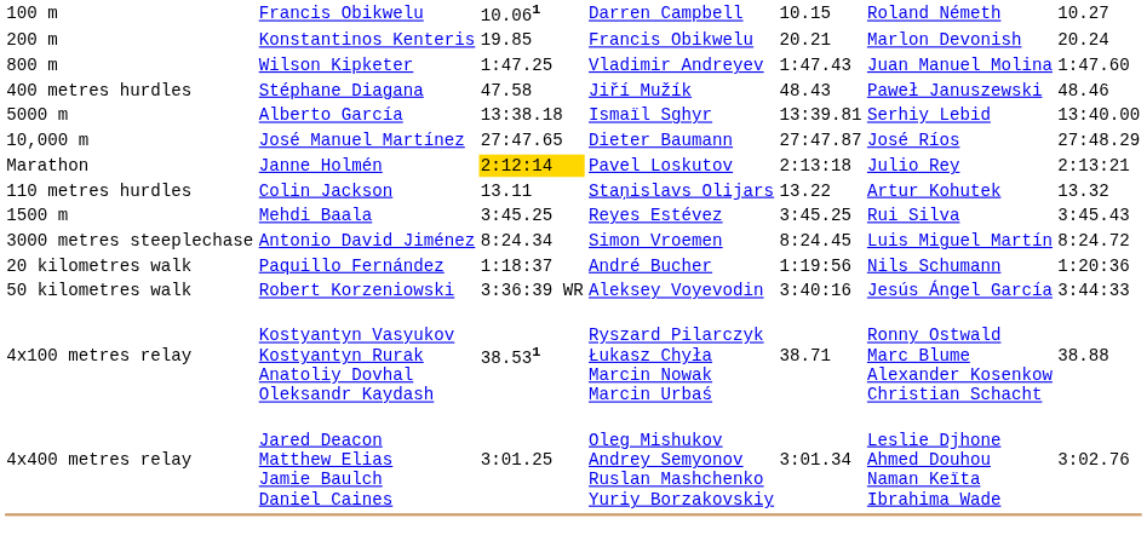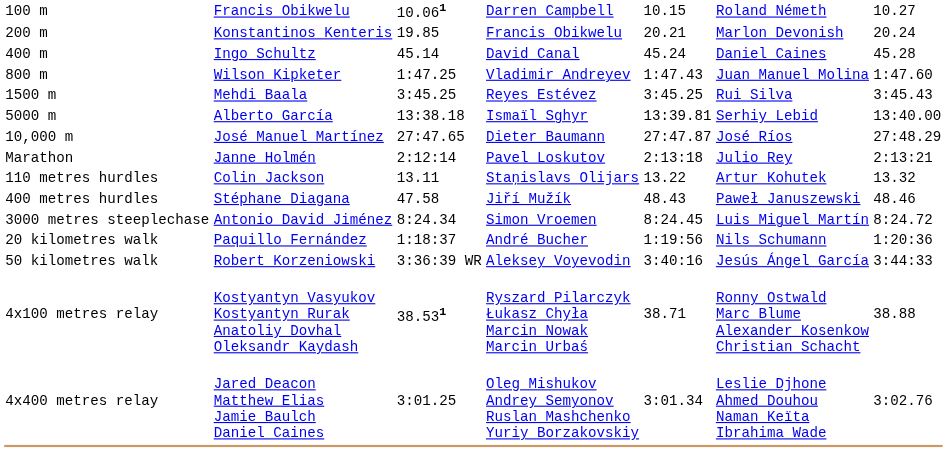 <table>
 <tr>
 <td>100 m<br></td>
 <td><a href='#'>Francis Obikwelu</a><br></td>
 <td>10.06<sup><strong>1</strong></sup></td>
 <td><a href='#'>Darren Campbell</a><br></td>
 <td>10.15</td>
 <td><a href='#'>Roland Németh</a><br></td>
 <td>10.27</td>
 </tr>
 <tr>
 <td>200 m<br></td>
 <td><a href='#'>Konstantinos Kenteris</a><br></td>
 <td>19.85</td>
 <td><a href='#'>Francis Obikwelu</a><br></td>
 <td>20.21</td>
 <td><a href='#'>Marlon Devonish</a><br></td>
 <td>20.24</td>
 </tr>
 <tr>
+<td>400 m<br></td>
+<td><a href='#'>Ingo Schultz</a><br></td>
+<td>45.14</td>
+<td><a href='#'>David Canal</a><br></td>
+<td>45.24</td>
+<td><a href='#'>Daniel Caines</a><br></td>
+<td>45.28</td>
+</tr>
+<tr>
 <td>800 m<br></td>
 <td><a href='#'>Wilson Kipketer</a><br></td>
 <td>1:47.25</td>
 <td><a href='#'>Vladimir Andreyev</a><br></td>
 <td>1:47.43</td>
 <td><a href='#'>Juan Manuel Molina</a><br></td>
 <td>1:47.60</td>
 </tr>
 <tr>
-<td>400 metres hurdles<br></td>
-<td><a href='#'>Stéphane Diagana</a><br></td>
-<td>47.58</td>
-<td><a href='#'>Jiří Mužík</a><br></td>
-<td>48.43</td>
-<td><a href='#'>Paweł Januszewski</a><br></td>
-<td>48.46</td>
+<td>1500 m<br></td>
+<td><a href='#'>Mehdi Baala</a><br></td>
+<td>3:45.25</td>
+<td><a href='#'>Reyes Estévez</a><br></td>
+<td>3:45.25</td>
+<td><a href='#'>Rui Silva</a><br></td>
+<td>3:45.43</td>
 </tr>
 <tr>
 <td>5000 m<br></td>
 <td><a href='#'>Alberto García</a><br></td>
 <td>13:38.18</td>
 <td><a href='#'>Ismaïl Sghyr</a><br></td>
 <td>13:39.81</td>
 <td><a href='#'>Serhiy Lebid</a><br></td>
 <td>13:40.00</td>
 </tr>
 <tr>
 <td>10,000 m<br></td>
 <td><a href='#'>José Manuel Martínez</a><br></td>
 <td>27:47.65</td>
 <td><a href='#'>Dieter Baumann</a><br></td>
 <td>27:47.87</td>
 <td><a href='#'>José Ríos</a><br></td>
 <td>27:48.29</td>
 </tr>
 <tr>
 <td>Marathon<br></td>
 <td><a href='#'>Janne Holmén</a><br></td>
-<td style="background: gold;">2:12:14</td>
+<td>2:12:14</td>
 <td><a href='#'>Pavel Loskutov</a><br></td>
 <td>2:13:18</td>
 <td><a href='#'>Julio Rey</a><br></td>
 <td>2:13:21</td>
 </tr>
 <tr>
 <td>110 metres hurdles<br></td>
 <td><a href='#'>Colin Jackson</a><br></td>
 <td>13.11</td>
 <td><a href='#'>Staņislavs Olijars</a><br></td>
 <td>13.22</td>
 <td><a href='#'>Artur Kohutek</a><br></td>
 <td>13.32</td>
 </tr>
 <tr>
-<td>1500 m<br></td>
-<td><a href='#'>Mehdi Baala</a><br></td>
-<td>3:45.25</td>
-<td><a href='#'>Reyes Estévez</a><br></td>
-<td>3:45.25</td>
-<td><a href='#'>Rui Silva</a><br></td>
-<td>3:45.43</td>
+<td>400 metres hurdles<br></td>
+<td><a href='#'>Stéphane Diagana</a><br></td>
+<td>47.58</td>
+<td><a href='#'>Jiří Mužík</a><br></td>
+<td>48.43</td>
+<td><a href='#'>Paweł Januszewski</a><br></td>
+<td>48.46</td>
 </tr>
 <tr>
 <td>3000 metres steeplechase<br></td>
 <td><a href='#'>Antonio David Jiménez</a><br></td>
 <td>8:24.34</td>
 <td><a href='#'>Simon Vroemen</a><br></td>
 <td>8:24.45</td>
 <td><a href='#'>Luis Miguel Martín</a><br></td>
 <td>8:24.72</td>
 </tr>
 <tr>
 <td>20 kilometres walk<br></td>
 <td><a href='#'>Paquillo Fernández</a><br></td>
 <td>1:18:37</td>
 <td><a href='#'>André Bucher</a><br></td>
 <td>1:19:56</td>
 <td><a href='#'>Nils Schumann</a><br></td>
 <td>1:20:36</td>
 </tr>
 <tr>
 <td>50 kilometres walk<br></td>
 <td><a href='#'>Robert Korzeniowski</a><br></td>
 <td>3:36:39 WR</td>
 <td><a href='#'>Aleksey Voyevodin</a><br></td>
 <td>3:40:16</td>
 <td><a href='#'>Jesús Ángel García</a><br></td>
 <td>3:44:33</td>
 </tr>
 <tr>
 <td>4x100 metres relay <br></td>
 <td><br><a href='#'>Kostyantyn Vasyukov</a><br><a href='#'>Kostyantyn Rurak</a><br><a href='#'>Anatoliy Dovhal</a><br><a href='#'>Oleksandr Kaydash</a></td>
 <td>38.53<sup><strong>1</strong></sup></td>
 <td><br><a href='#'>Ryszard Pilarczyk</a><br><a href='#'>Łukasz Chyła</a><br><a href='#'>Marcin Nowak</a><br><a href='#'>Marcin Urbaś</a></td>
 <td>38.71</td>
 <td><br><a href='#'>Ronny Ostwald</a><br><a href='#'>Marc Blume</a><br><a href='#'>Alexander Kosenkow</a><br><a href='#'>Christian Schacht</a></td>
 <td>38.88</td>
 </tr>
 <tr>
 <td>4x400 metres relay<br></td>
 <td><br><a href='#'>Jared Deacon</a><br><a href='#'>Matthew Elias</a><br><a href='#'>Jamie Baulch</a><br><a href='#'>Daniel Caines</a></td>
 <td>3:01.25</td>
 <td><br><a href='#'>Oleg Mishukov</a><br><a href='#'>Andrey Semyonov</a><br><a href='#'>Ruslan Mashchenko</a><br><a href='#'>Yuriy Borzakovskiy</a></td>
 <td>3:01.34</td>
 <td><br><a href='#'>Leslie Djhone</a><br><a href='#'>Ahmed Douhou</a><br><a href='#'>Naman Keïta</a><br><a href='#'>Ibrahima Wade</a></td>
 <td>3:02.76</td>
 </tr>
 <tr bgcolor= CC9966>
 <td colspan=7></td>
 </tr>
 </table>
